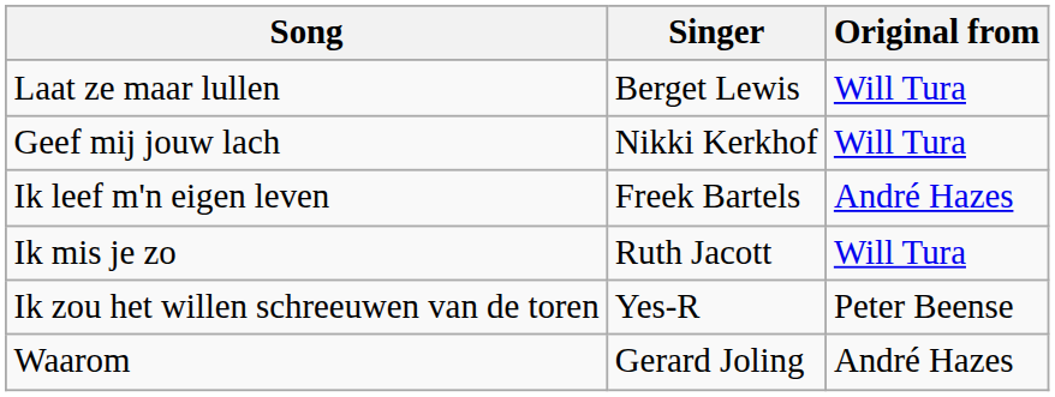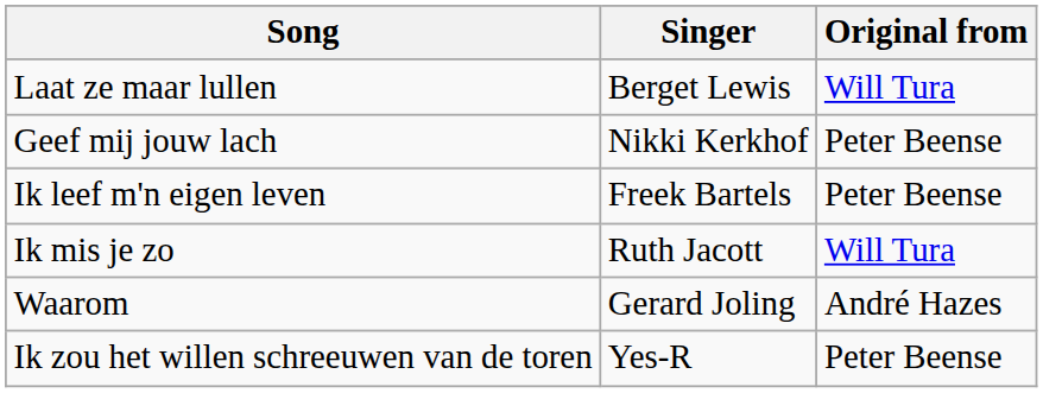 <table class="wikitable">
 <tr>
 <th>Song</th>
 <th>Singer</th>
 <th>Original from</th>
 </tr>
 <tr>
 <td>Laat ze maar lullen</td>
 <td>Berget Lewis</td>
 <td><a href='#'>Will Tura</a></td>
 </tr>
 <tr>
 <td>Geef mij jouw lach</td>
 <td>Nikki Kerkhof</td>
-<td><a href='#'>Will Tura</a></td>
+<td>Peter Beense</td>
 </tr>
 <tr>
 <td>Ik leef m'n eigen leven</td>
 <td>Freek Bartels</td>
-<td><a href='#'>André Hazes</a></td>
+<td>Peter Beense</td>
 </tr>
 <tr>
 <td>Ik mis je zo</td>
 <td>Ruth Jacott</td>
 <td><a href='#'>Will Tura</a></td>
 </tr>
 <tr>
+<td>Waarom</td>
+<td>Gerard Joling</td>
+<td>André Hazes</td>
+</tr>
+<tr>
 <td>Ik zou het willen schreeuwen van de toren</td>
 <td>Yes-R</td>
 <td>Peter Beense</td>
 </tr>
-<tr>
-<td>Waarom</td>
-<td>Gerard Joling</td>
-<td>André Hazes</td>
-</tr>
 </table>
